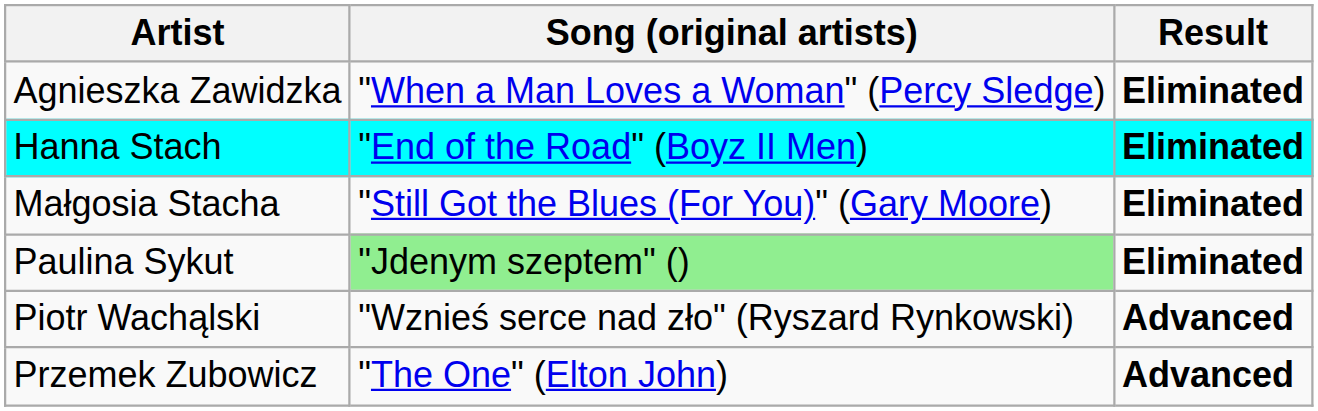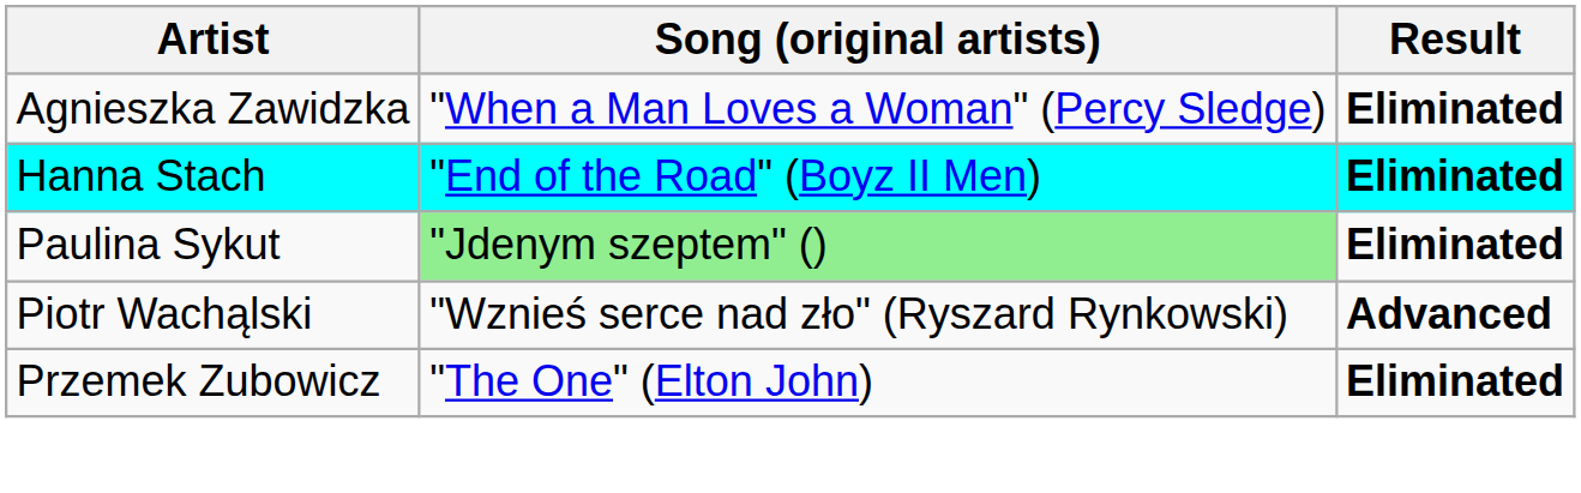 <table class=wikitable>
 <tr>
 <th>Artist</th>
 <th>Song (original artists)</th>
 <th>Result</th>
 </tr>
 <tr>
 <td>Agnieszka Zawidzka</td>
 <td>"<a href='#'>When a Man Loves a Woman</a>" (<a href='#'>Percy Sledge</a>)</td>
 <td><strong>Eliminated</strong></td>
 </tr>
 <tr style="background:cyan;">
 <td>Hanna Stach</td>
 <td>"<a href='#'>End of the Road</a>" (<a href='#'>Boyz II Men</a>)</td>
 <td><strong>Eliminated</strong></td>
 </tr>
 <tr>
-<td>Małgosia Stacha</td>
-<td>"<a href='#'>Still Got the Blues (For You)</a>" (<a href='#'>Gary Moore</a>)</td>
-<td><strong>Eliminated</strong></td>
-</tr>
-<tr>
 <td>Paulina Sykut</td>
 <td style="background: lightgreen;">"Jdenym szeptem" ()</td>
 <td><strong>Eliminated</strong></td>
 </tr>
 <tr>
 <td>Piotr Wachąlski</td>
 <td>"Wznieś serce nad zło" (Ryszard Rynkowski)</td>
 <td><strong>Advanced</strong></td>
 </tr>
 <tr>
 <td>Przemek Zubowicz</td>
 <td>"<a href='#'>The One</a>" (<a href='#'>Elton John</a>)</td>
-<td><strong>Advanced</strong></td>
+<td><strong>Eliminated</strong></td>
 </tr>
 </table>
